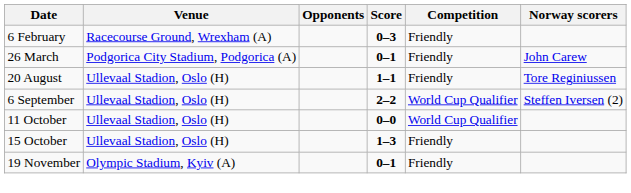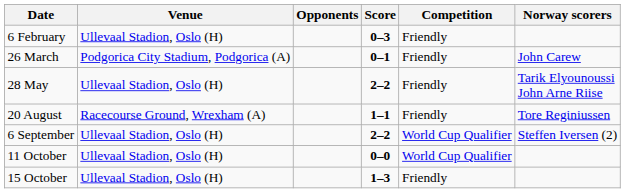 <table class="wikitable">
 <tr>
 <th>Date</th>
 <th>Venue</th>
 <th>Opponents</th>
 <th>Score</th>
 <th>Competition</th>
 <th>Norway scorers</th>
 </tr>
 <tr>
 <td>6 February</td>
-<td><a href='#'>Racecourse Ground</a>, <a href='#'>Wrexham</a> (A)</td>
+<td><a href='#'>Ullevaal Stadion</a>, <a href='#'>Oslo</a> (H)</td>
 <td></td>
 <td align=center><strong>0–3</strong><br></td>
 <td>Friendly</td>
 <td></td>
 </tr>
 <tr>
 <td>26 March</td>
 <td><a href='#'>Podgorica City Stadium</a>, <a href='#'>Podgorica</a> (A)</td>
 <td></td>
 <td align=center><strong>0–1</strong><br></td>
 <td>Friendly</td>
 <td><a href='#'>John Carew</a></td>
 </tr>
 <tr>
+<td>28 May</td>
+<td><a href='#'>Ullevaal Stadion</a>, <a href='#'>Oslo</a> (H)</td>
+<td></td>
+<td align=center><strong>2–2</strong><br></td>
+<td>Friendly</td>
+<td><a href='#'>Tarik Elyounoussi</a><br><a href='#'>John Arne Riise</a></td>
+</tr>
+<tr>
 <td>20 August</td>
-<td><a href='#'>Ullevaal Stadion</a>, <a href='#'>Oslo</a> (H)</td>
+<td><a href='#'>Racecourse Ground</a>, <a href='#'>Wrexham</a> (A)</td>
 <td></td>
 <td align=center><strong>1–1</strong><br></td>
 <td>Friendly</td>
 <td><a href='#'>Tore Reginiussen</a></td>
 </tr>
 <tr>
 <td>6 September</td>
 <td><a href='#'>Ullevaal Stadion</a>, <a href='#'>Oslo</a> (H)</td>
 <td></td>
 <td align=center><strong>2–2</strong><br></td>
 <td><a href='#'>World Cup Qualifier</a></td>
 <td><a href='#'>Steffen Iversen</a> (2)</td>
 </tr>
 <tr>
 <td>11 October</td>
 <td><a href='#'>Ullevaal Stadion</a>, <a href='#'>Oslo</a> (H)</td>
 <td></td>
 <td align=center><strong>0–0</strong><br></td>
 <td><a href='#'>World Cup Qualifier</a></td>
 <td></td>
 </tr>
 <tr>
 <td>15 October</td>
 <td><a href='#'>Ullevaal Stadion</a>, <a href='#'>Oslo</a> (H)</td>
 <td></td>
 <td align=center><strong>1–3</strong><br></td>
 <td>Friendly</td>
 <td></td>
 </tr>
-<tr>
-<td>19 November</td>
-<td><a href='#'>Olympic Stadium</a>, <a href='#'>Kyiv</a> (A)</td>
-<td></td>
-<td align=center><strong>0–1</strong> </td>
-<td>Friendly</td>
-<td></td>
-</tr>
 </table>
